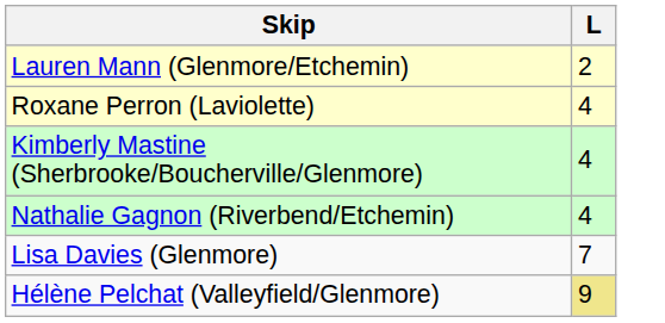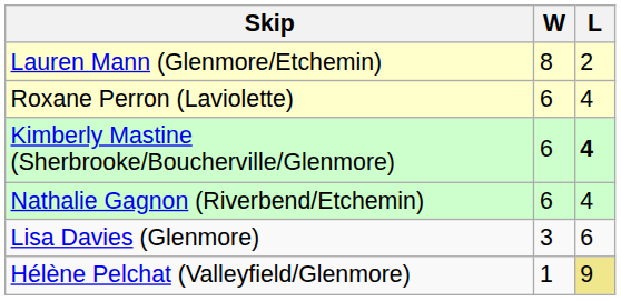 <table class=wikitable>
 <tr>
 <th width=350>Skip</th>
+<th width=20>W</th>
 <th width=20>L</th>
 </tr>
 <tr bgcolor=#ffffcc>
 <td><a href='#'>Lauren Mann</a> (Glenmore/Etchemin)</td>
+<td>8</td>
 <td>2</td>
 </tr>
 <tr bgcolor=#ffffcc>
 <td>Roxane Perron (Laviolette)</td>
+<td>6</td>
 <td>4</td>
 </tr>
 <tr bgcolor=#ccffcc>
 <td><a href='#'>Kimberly Mastine</a> (Sherbrooke/Boucherville/Glenmore)</td>
-<td>4</td>
+<td>6</td>
+<td><strong>4</strong></td>
 </tr>
 <tr bgcolor=#ccffcc>
 <td><a href='#'>Nathalie Gagnon</a> (Riverbend/Etchemin)</td>
+<td>6</td>
 <td>4</td>
 </tr>
 <tr>
 <td><a href='#'>Lisa Davies</a> (Glenmore)</td>
-<td>7</td>
+<td>3</td>
+<td>6</td>
 </tr>
 <tr>
 <td><a href='#'>Hélène Pelchat</a> (Valleyfield/Glenmore)</td>
+<td>1</td>
 <td style="background: khaki;">9</td>
 </tr>
 </table>
